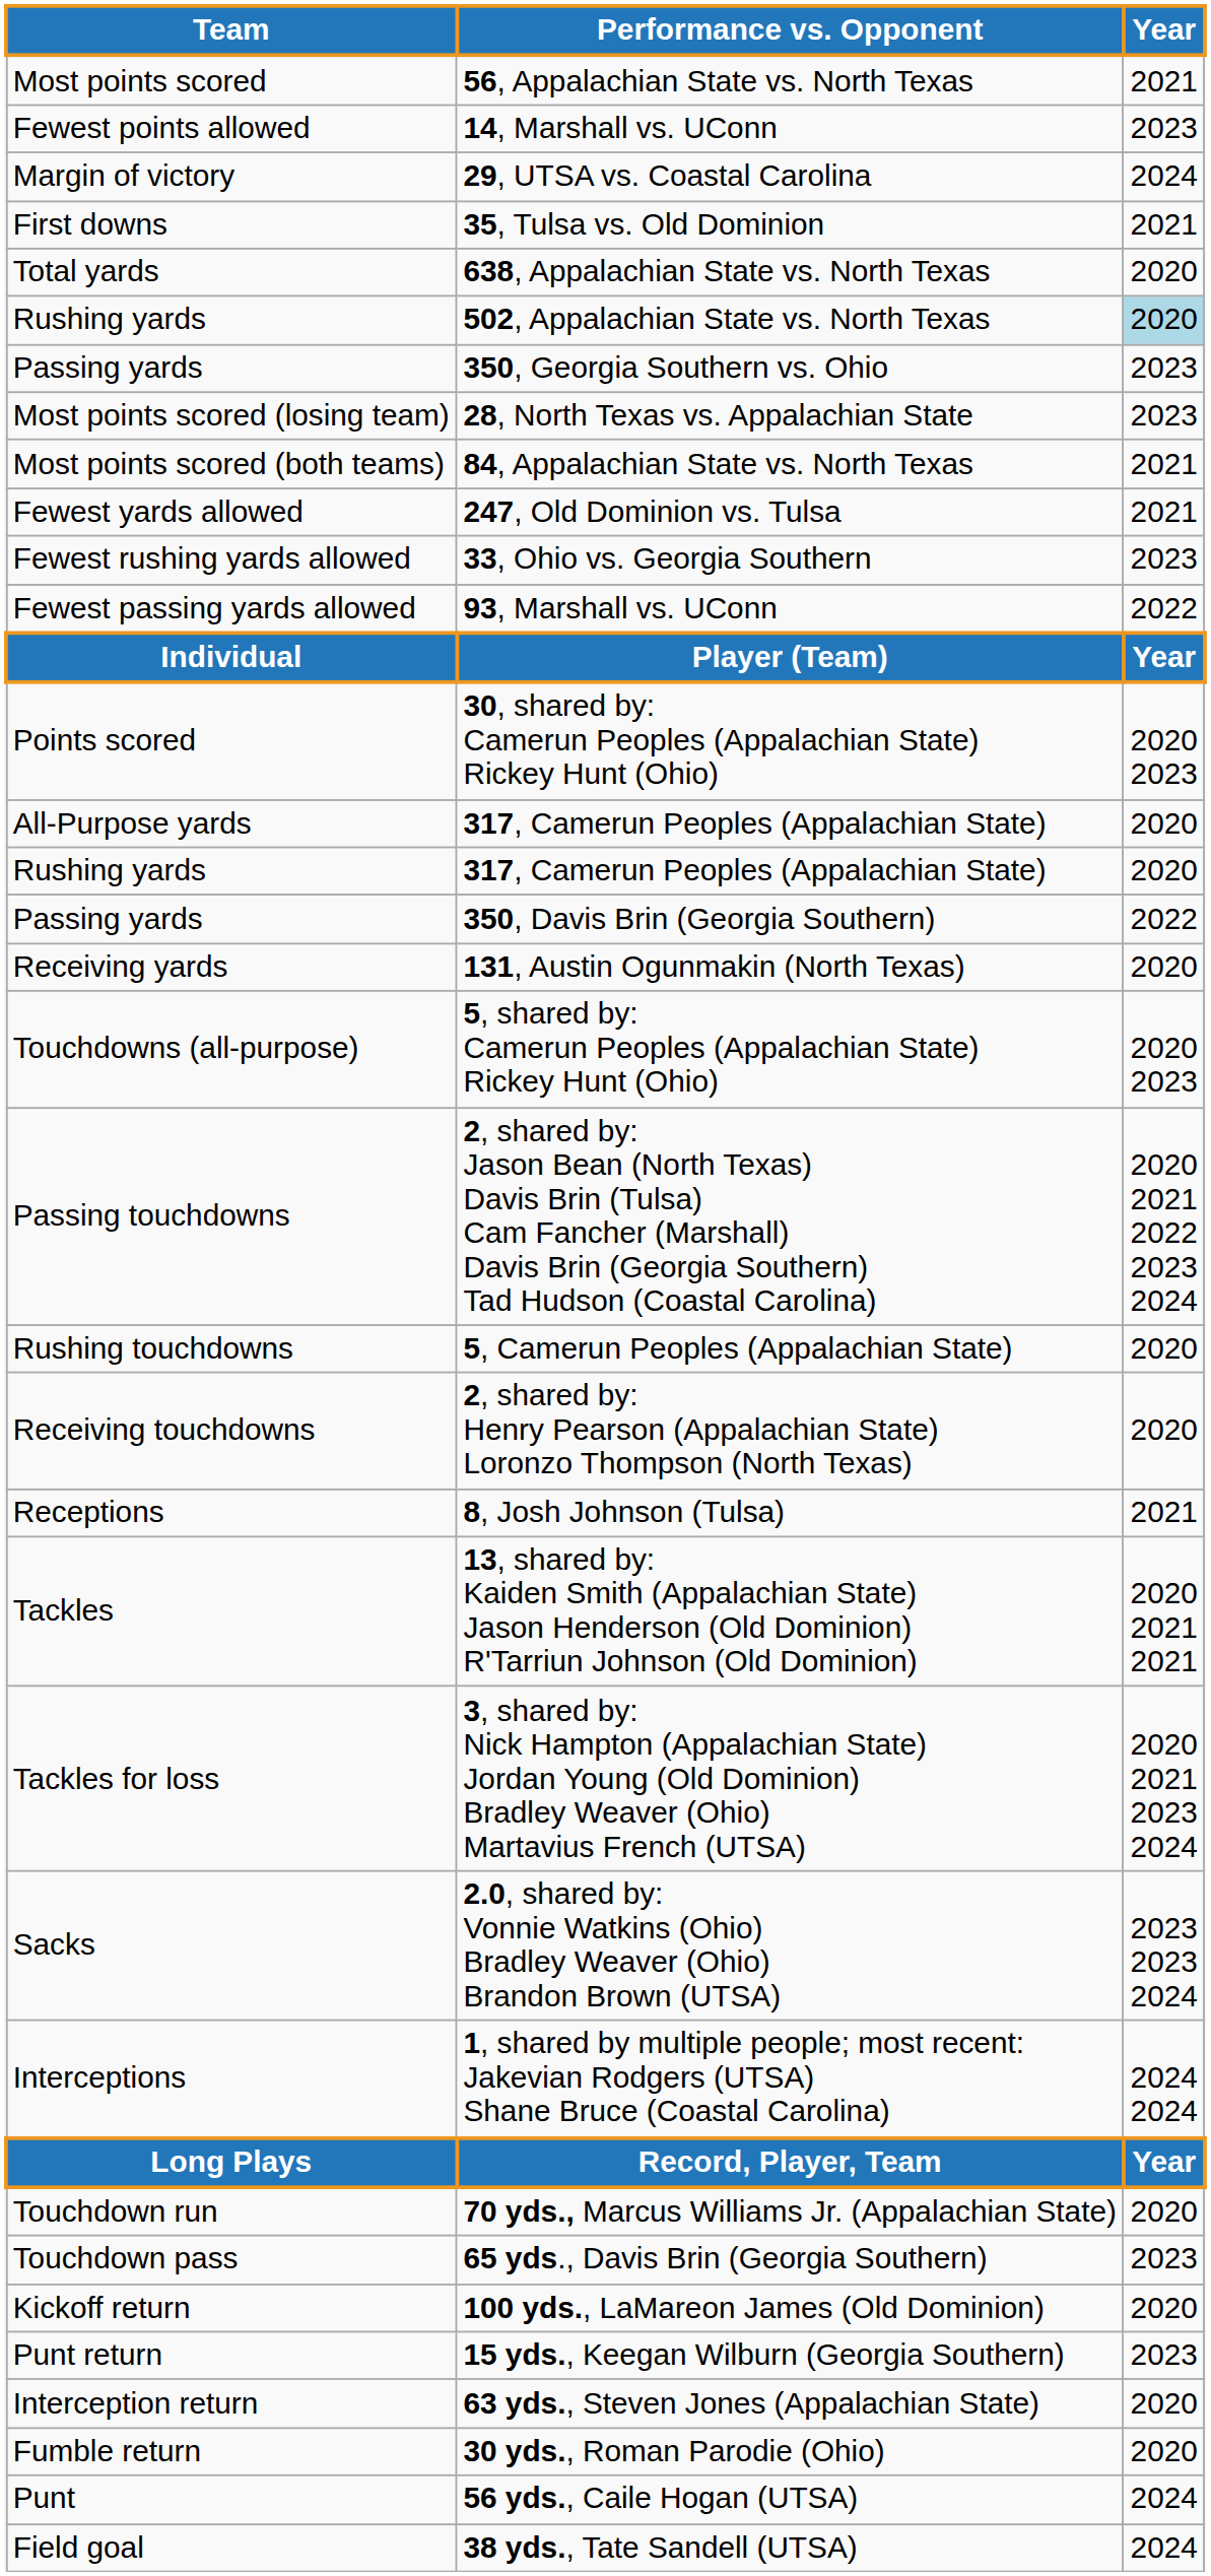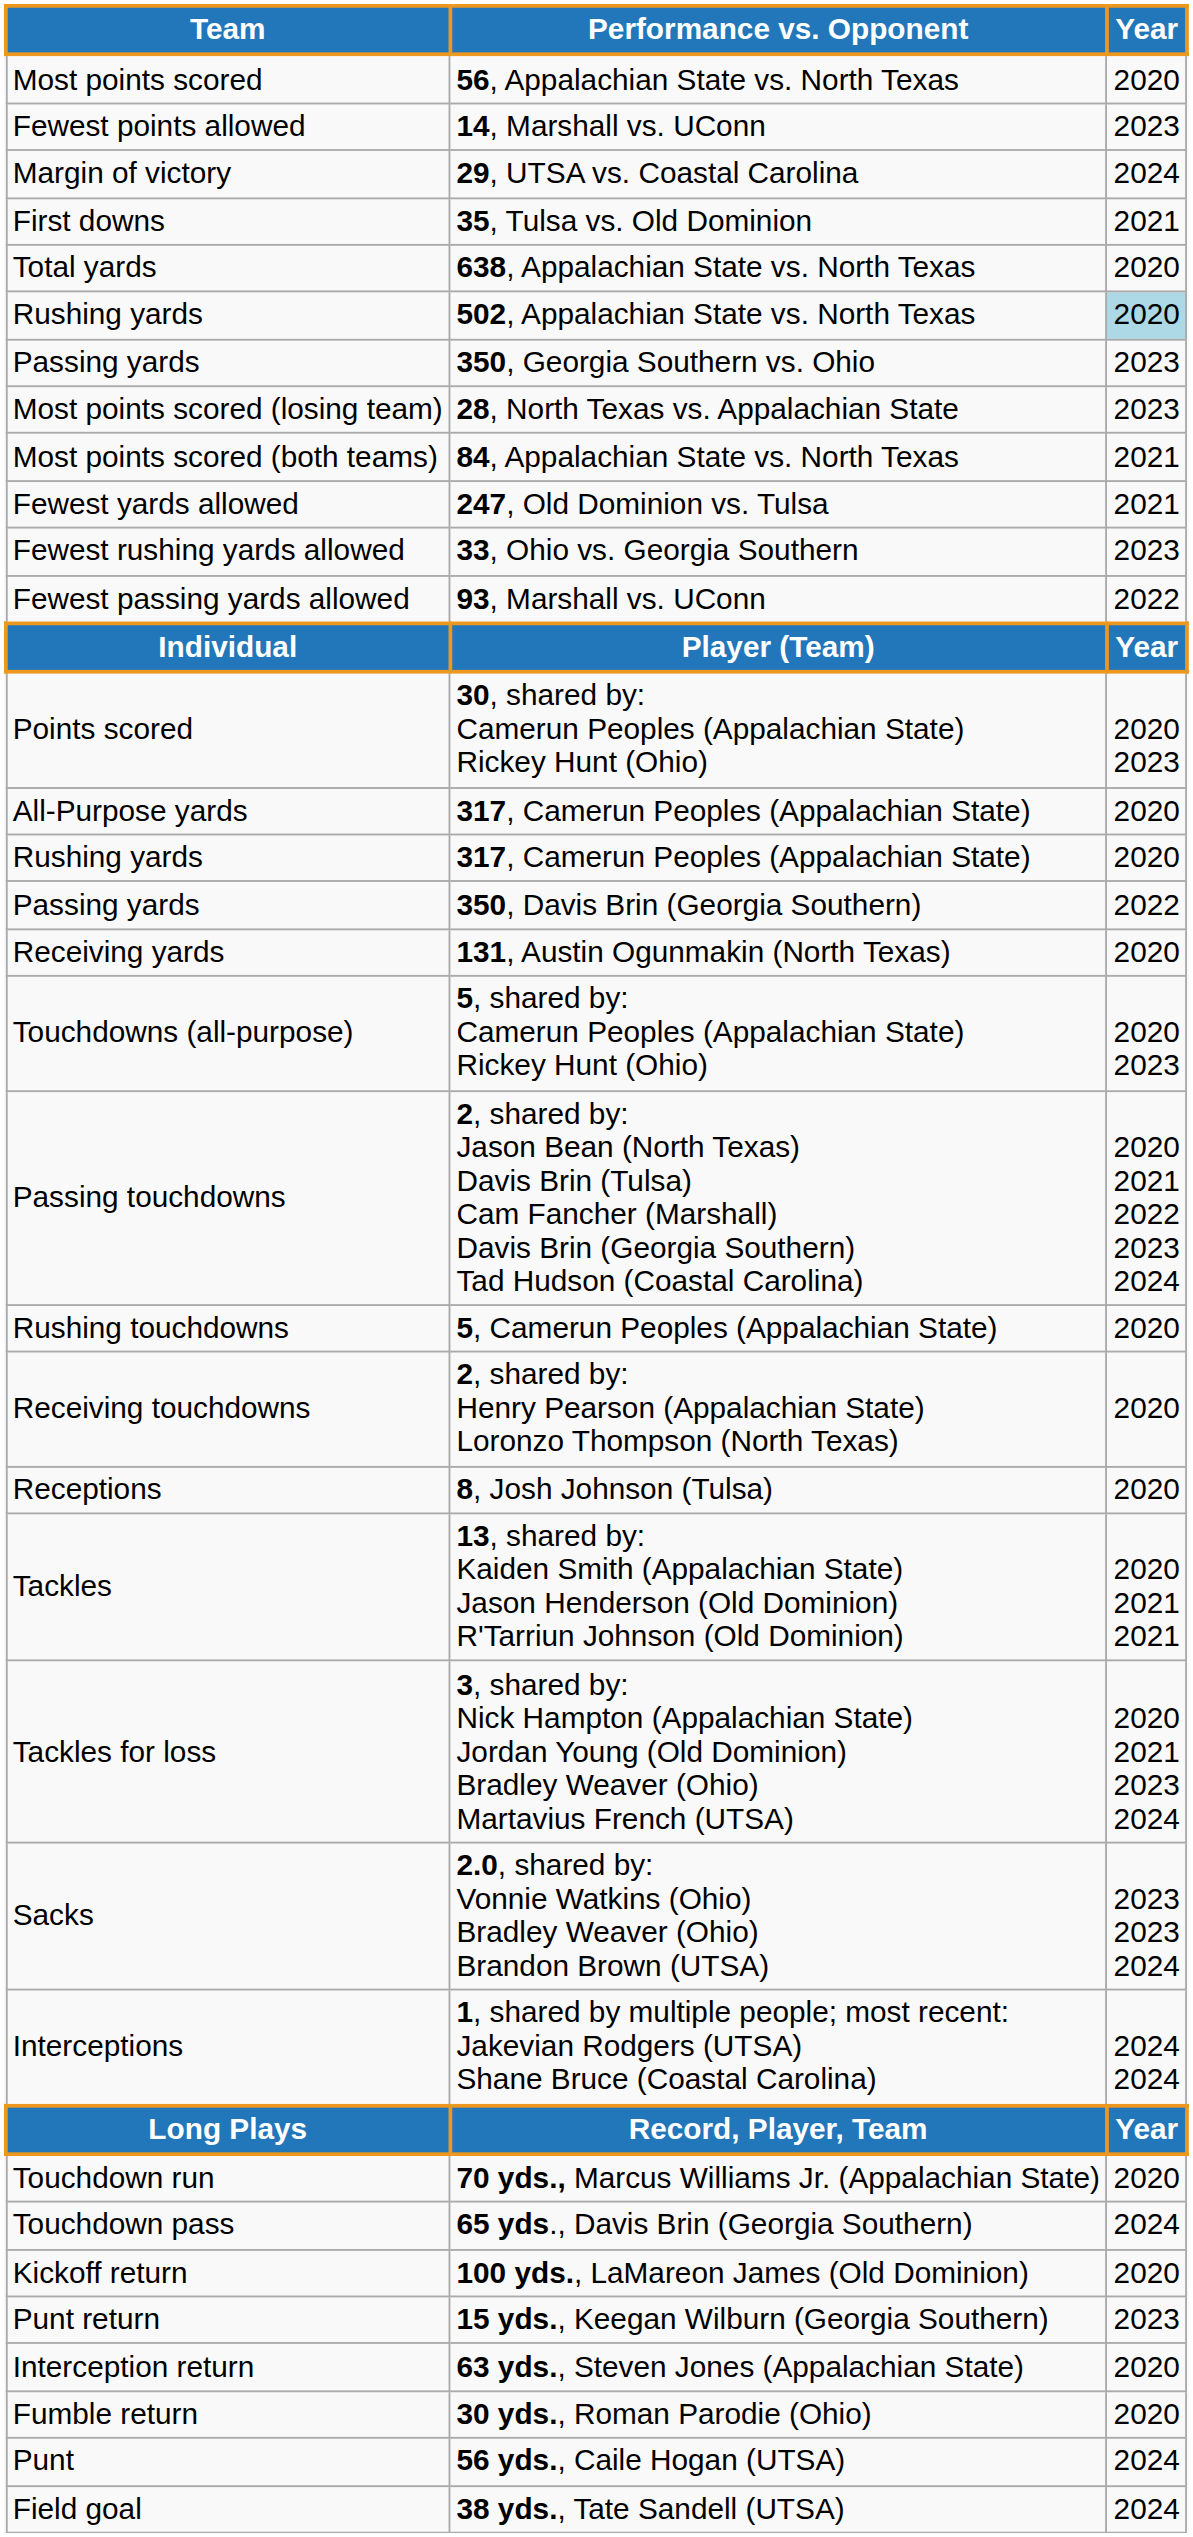 <table class="wikitable">
 <tr>
 <th style="background:#2277ba; color:#FFFFFF; border: 2px solid #ee971f;">Team</th>
 <th style="background:#2277ba; color:#FFFFFF; border: 2px solid #ee971f;">Performance vs. Opponent</th>
 <th style="background:#2277ba; color:#FFFFFF; border: 2px solid #ee971f;">Year</th>
 </tr>
 <tr>
 <td>Most points scored</td>
 <td><strong>56</strong>, Appalachian State vs. North Texas</td>
-<td>2021</td>
+<td>2020</td>
 </tr>
 <tr>
 <td>Fewest points allowed</td>
 <td><strong>14</strong>, Marshall vs. UConn</td>
 <td>2023</td>
 </tr>
 <tr>
 <td>Margin of victory</td>
 <td><strong>29</strong>, UTSA vs. Coastal Carolina</td>
 <td>2024</td>
 </tr>
 <tr>
 <td>First downs</td>
 <td><strong>35</strong>, Tulsa vs. Old Dominion</td>
 <td>2021</td>
 </tr>
 <tr>
 <td>Total yards</td>
 <td><strong>638</strong>,  Appalachian State vs. North Texas</td>
 <td>2020</td>
 </tr>
 <tr>
 <td>Rushing yards</td>
 <td><strong>502</strong>, Appalachian State vs. North Texas</td>
 <td style="background: lightblue;">2020</td>
 </tr>
 <tr>
 <td>Passing yards</td>
 <td><strong>350</strong>, Georgia Southern vs. Ohio</td>
 <td>2023</td>
 </tr>
 <tr>
 <td>Most points scored (losing team)</td>
 <td><strong>28</strong>, North Texas vs. Appalachian State</td>
 <td>2023</td>
 </tr>
 <tr>
 <td>Most points scored (both teams)</td>
 <td><strong>84</strong>, Appalachian State vs. North Texas</td>
 <td>2021</td>
 </tr>
 <tr>
 <td>Fewest yards allowed</td>
 <td><strong>247</strong>,  Old Dominion vs. Tulsa</td>
 <td>2021</td>
 </tr>
 <tr>
 <td>Fewest rushing yards allowed</td>
 <td><strong>33</strong>, Ohio vs. Georgia Southern</td>
 <td>2023</td>
 </tr>
 <tr>
 <td>Fewest passing yards allowed</td>
 <td><strong>93</strong>, Marshall vs. UConn</td>
 <td>2022</td>
 </tr>
 <tr>
 <th style="background:#2277ba; color:#FFFFFF; border: 2px solid #ee971f;">Individual</th>
 <th style="background:#2277ba; color:#FFFFFF; border: 2px solid #ee971f;">Player (Team)</th>
 <th style="background:#2277ba; color:#FFFFFF; border: 2px solid #ee971f;">Year</th>
 </tr>
 <tr>
 <td>Points scored</td>
 <td><strong>30</strong>, shared by:<br>Camerun Peoples (Appalachian State)<br>Rickey Hunt (Ohio)</td>
 <td><br>2020<br>2023</td>
 </tr>
 <tr>
 <td>All-Purpose yards</td>
 <td><strong>317</strong>, Camerun Peoples (Appalachian State)</td>
 <td>2020</td>
 </tr>
 <tr>
 <td>Rushing yards</td>
 <td><strong>317</strong>, Camerun Peoples (Appalachian State)</td>
 <td>2020</td>
 </tr>
 <tr>
 <td>Passing yards</td>
 <td><strong>350</strong>, Davis Brin (Georgia Southern)</td>
 <td>2022</td>
 </tr>
 <tr>
 <td>Receiving yards</td>
 <td><strong>131</strong>, Austin Ogunmakin (North Texas)</td>
 <td>2020</td>
 </tr>
 <tr>
 <td>Touchdowns (all-purpose)</td>
 <td><strong>5</strong>, shared by:<br>Camerun Peoples (Appalachian State)<br>Rickey Hunt (Ohio)</td>
 <td><br>2020<br>2023</td>
 </tr>
 <tr>
 <td>Passing touchdowns</td>
 <td><strong>2</strong>, shared by:<br>Jason Bean (North Texas)<br>Davis Brin (Tulsa)<br>Cam Fancher (Marshall)<br>Davis Brin (Georgia Southern)<br>Tad Hudson (Coastal  Carolina)</td>
 <td><br>2020<br>2021<br>2022<br>2023<br>2024</td>
 </tr>
 <tr>
 <td>Rushing touchdowns</td>
 <td><strong>5</strong>, Camerun Peoples (Appalachian State)</td>
 <td>2020</td>
 </tr>
 <tr>
 <td>Receiving touchdowns</td>
 <td><strong>2</strong>, shared by:<br>Henry Pearson (Appalachian State)<br>Loronzo Thompson (North Texas)</td>
 <td>2020</td>
 </tr>
 <tr>
 <td>Receptions</td>
 <td><strong>8</strong>, Josh Johnson (Tulsa)</td>
-<td>2021</td>
+<td>2020</td>
 </tr>
 <tr>
 <td>Tackles</td>
 <td><strong>13</strong>, shared by:<br>Kaiden Smith (Appalachian State)<br>Jason Henderson (Old Dominion)<br>R'Tarriun Johnson (Old Dominion)</td>
 <td><br>2020<br>2021<br>2021</td>
 </tr>
 <tr>
 <td>Tackles for loss</td>
 <td><strong>3</strong>, shared by:<br>Nick Hampton (Appalachian State)<br>Jordan Young (Old Dominion)<br>Bradley Weaver (Ohio)<br>Martavius French (UTSA)</td>
 <td><br>2020<br>2021<br>2023<br>2024</td>
 </tr>
 <tr>
 <td>Sacks</td>
 <td><strong>2.0</strong>, shared by:<br>Vonnie Watkins (Ohio)<br>Bradley Weaver (Ohio)<br>Brandon Brown (UTSA)</td>
 <td><br>2023<br>2023<br>2024</td>
 </tr>
 <tr>
 <td>Interceptions</td>
 <td><strong>1</strong>, shared by multiple people; most recent:<br>Jakevian Rodgers (UTSA)<br>Shane Bruce (Coastal Carolina)</td>
 <td><br>2024<br>2024</td>
 </tr>
 <tr>
 <th style="background:#2277ba; color:#FFFFFF; border: 2px solid #ee971f;">Long Plays</th>
 <th style="background:#2277ba; color:#FFFFFF; border: 2px solid #ee971f;">Record, Player, Team</th>
 <th style="background:#2277ba; color:#FFFFFF; border: 2px solid #ee971f;">Year</th>
 </tr>
 <tr>
 <td>Touchdown run</td>
 <td><strong>70 yds.,</strong> Marcus Williams Jr. (Appalachian State)</td>
 <td>2020</td>
 </tr>
 <tr>
 <td>Touchdown pass</td>
 <td><strong>65 yds</strong>., Davis Brin (Georgia Southern)</td>
-<td>2023</td>
+<td>2024</td>
 </tr>
 <tr>
 <td>Kickoff return</td>
 <td><strong>100 yds.</strong>, LaMareon James (Old Dominion)</td>
 <td>2020</td>
 </tr>
 <tr>
 <td>Punt return</td>
 <td><strong>15 yds.</strong>, Keegan Wilburn (Georgia Southern)</td>
 <td>2023</td>
 </tr>
 <tr>
 <td>Interception return</td>
 <td><strong>63 yds.</strong>, Steven Jones (Appalachian State)</td>
 <td>2020</td>
 </tr>
 <tr>
 <td>Fumble return</td>
 <td><strong>30 yds.</strong>, Roman Parodie (Ohio)</td>
 <td>2020</td>
 </tr>
 <tr>
 <td>Punt</td>
 <td><strong>56 yds.</strong>, Caile Hogan (UTSA)</td>
 <td>2024</td>
 </tr>
 <tr>
 <td>Field goal</td>
 <td><strong>38 yds.</strong>, Tate Sandell (UTSA)</td>
 <td>2024</td>
 </tr>
 </table>
